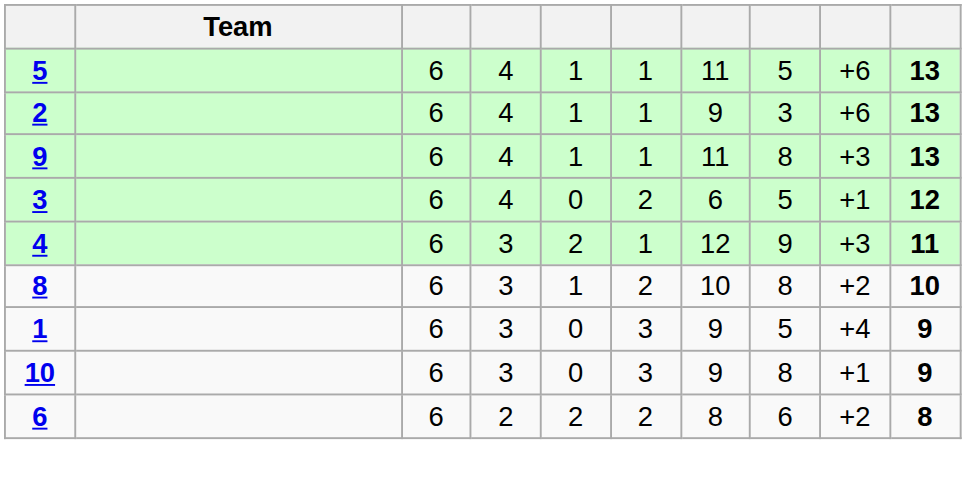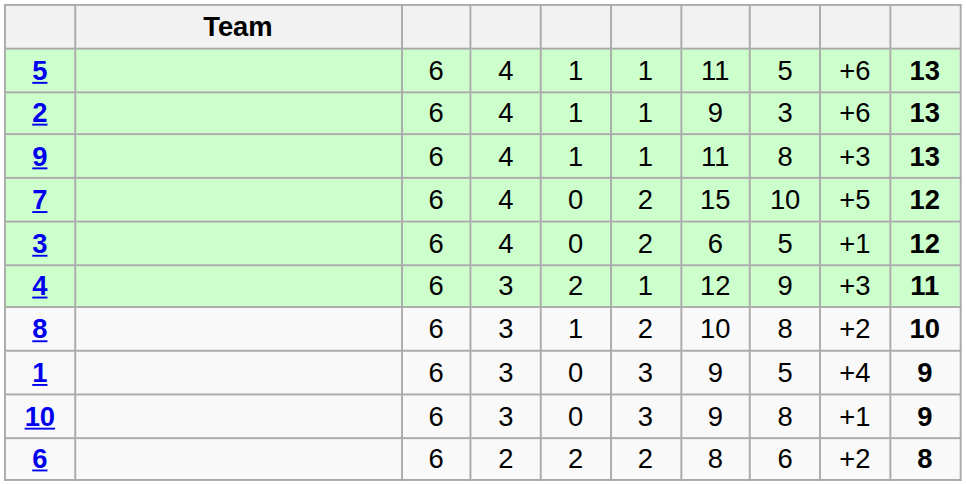 <table class="wikitable" style="text-align: center; font-size: 90%;">
 <tr>
 <th width=30></th>
 <th width=165>Team</th>
 <th width=30></th>
 <th width=30></th>
 <th width=30></th>
 <th width=30></th>
 <th width=30></th>
 <th width=30></th>
 <th width=30></th>
 <th width=30></th>
 </tr>
 <tr bgcolor="#ccffcc">
 <td><strong><a href='#'>5</a></strong></td>
 <td align="left"></td>
 <td>6</td>
 <td>4</td>
 <td>1</td>
 <td>1</td>
 <td>11</td>
 <td>5</td>
 <td>+6</td>
 <td><strong>13</strong></td>
 </tr>
 <tr bgcolor="#ccffcc">
 <td><strong><a href='#'>2</a></strong></td>
 <td align="left"></td>
 <td>6</td>
 <td>4</td>
 <td>1</td>
 <td>1</td>
 <td>9</td>
 <td>3</td>
 <td>+6</td>
 <td><strong>13</strong></td>
 </tr>
 <tr bgcolor="#ccffcc">
 <td><strong><a href='#'>9</a></strong></td>
 <td align="left"></td>
 <td>6</td>
 <td>4</td>
 <td>1</td>
 <td>1</td>
 <td>11</td>
 <td>8</td>
 <td>+3</td>
 <td><strong>13</strong></td>
+</tr>
+<tr bgcolor="#ccffcc">
+<td><strong><a href='#'>7</a></strong></td>
+<td align="left"></td>
+<td>6</td>
+<td>4</td>
+<td>0</td>
+<td>2</td>
+<td>15</td>
+<td>10</td>
+<td>+5</td>
+<td><strong>12</strong></td>
 </tr>
 <tr bgcolor="#ccffcc">
 <td><strong><a href='#'>3</a></strong></td>
 <td align="left"></td>
 <td>6</td>
 <td>4</td>
 <td>0</td>
 <td>2</td>
 <td>6</td>
 <td>5</td>
 <td>+1</td>
 <td><strong>12</strong></td>
 </tr>
 <tr bgcolor="#ccffcc">
 <td><strong><a href='#'>4</a></strong></td>
 <td align="left"></td>
 <td>6</td>
 <td>3</td>
 <td>2</td>
 <td>1</td>
 <td>12</td>
 <td>9</td>
 <td>+3</td>
 <td><strong>11</strong></td>
 </tr>
 <tr>
 <td><strong><a href='#'>8</a></strong></td>
 <td align="left"></td>
 <td>6</td>
 <td>3</td>
 <td>1</td>
 <td>2</td>
 <td>10</td>
 <td>8</td>
 <td>+2</td>
 <td><strong>10</strong></td>
 </tr>
 <tr>
 <td><strong><a href='#'>1</a></strong></td>
 <td align="left"></td>
 <td>6</td>
 <td>3</td>
 <td>0</td>
 <td>3</td>
 <td>9</td>
 <td>5</td>
 <td>+4</td>
 <td><strong>9</strong></td>
 </tr>
 <tr>
 <td><strong><a href='#'>10</a></strong></td>
 <td align="left"></td>
 <td>6</td>
 <td>3</td>
 <td>0</td>
 <td>3</td>
 <td>9</td>
 <td>8</td>
 <td>+1</td>
 <td><strong>9</strong></td>
 </tr>
 <tr>
 <td><strong><a href='#'>6</a></strong></td>
 <td align="left"></td>
 <td>6</td>
 <td>2</td>
 <td>2</td>
 <td>2</td>
 <td>8</td>
 <td>6</td>
 <td>+2</td>
 <td><strong>8</strong></td>
 </tr>
 </table>
